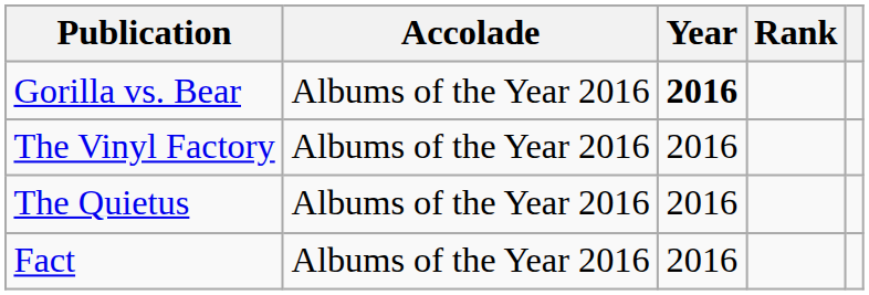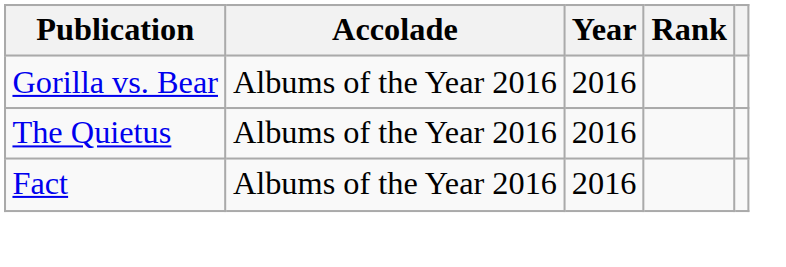 <table class="sortable wikitable">
 <tr>
 <th>Publication</th>
 <th>Accolade</th>
 <th>Year</th>
 <th>Rank</th>
 <th class="unsortable"></th>
 </tr>
 <tr>
 <td><a href='#'>Gorilla vs. Bear</a></td>
-<td>Albums of the Year 2016</td>
-<td><strong>2016</strong></td>
-<td></td>
-<td></td>
-</tr>
-<tr>
-<td><a href='#'>The Vinyl Factory</a></td>
 <td>Albums of the Year 2016</td>
 <td>2016</td>
 <td></td>
 <td></td>
 </tr>
 <tr>
 <td><a href='#'>The Quietus</a></td>
 <td>Albums of the Year 2016</td>
 <td>2016</td>
 <td></td>
 <td></td>
 </tr>
 <tr>
 <td><a href='#'>Fact</a></td>
 <td>Albums of the Year 2016</td>
 <td>2016</td>
 <td></td>
 <td></td>
 </tr>
 </table>
